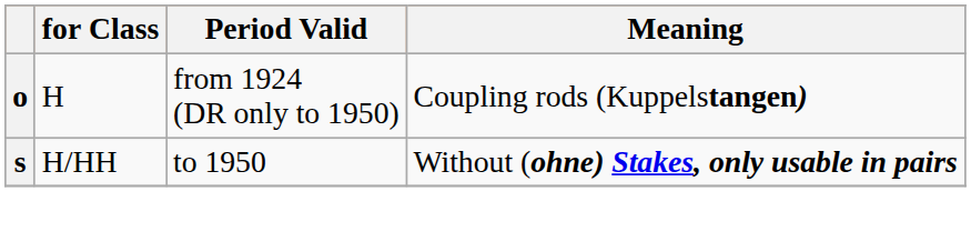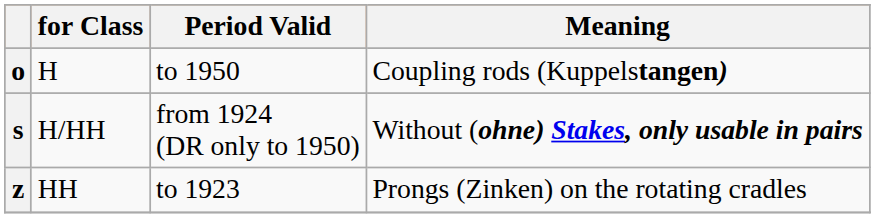 <table class="wikitable">
 <tr style="background:#FF7F24">
 <th></th>
 <th>for Class</th>
 <th>Period Valid</th>
 <th>Meaning</th>
 </tr>
 <tr ---->
 <th>o</th>
 <td>H</td>
-<td>from 1924<br>(DR only to 1950)</td>
+<td>to 1950</td>
 <td>Coupling rods (</em>Kuppel</strong>s<strong>tangen<em>)</td>
 </tr>
 <tr ---->
 <th>s</th>
 <td>H/HH</td>
-<td>to 1950</td>
+<td>from 1924<br>(DR only to 1950)</td>
 <td>Without (<strong><em>o<strong>hne<em>) <a href='#'>Stakes</a>, only usable in pairs</td>
+</tr>
+<tr ---->
+<th>z</th>
+<td>HH</td>
+<td>to 1923</td>
+<td>Prongs (</em></strong>Z</strong>inken</em>) on the rotating cradles</td>
 </tr>
 <tr ---->
 </tr>
 </table>
